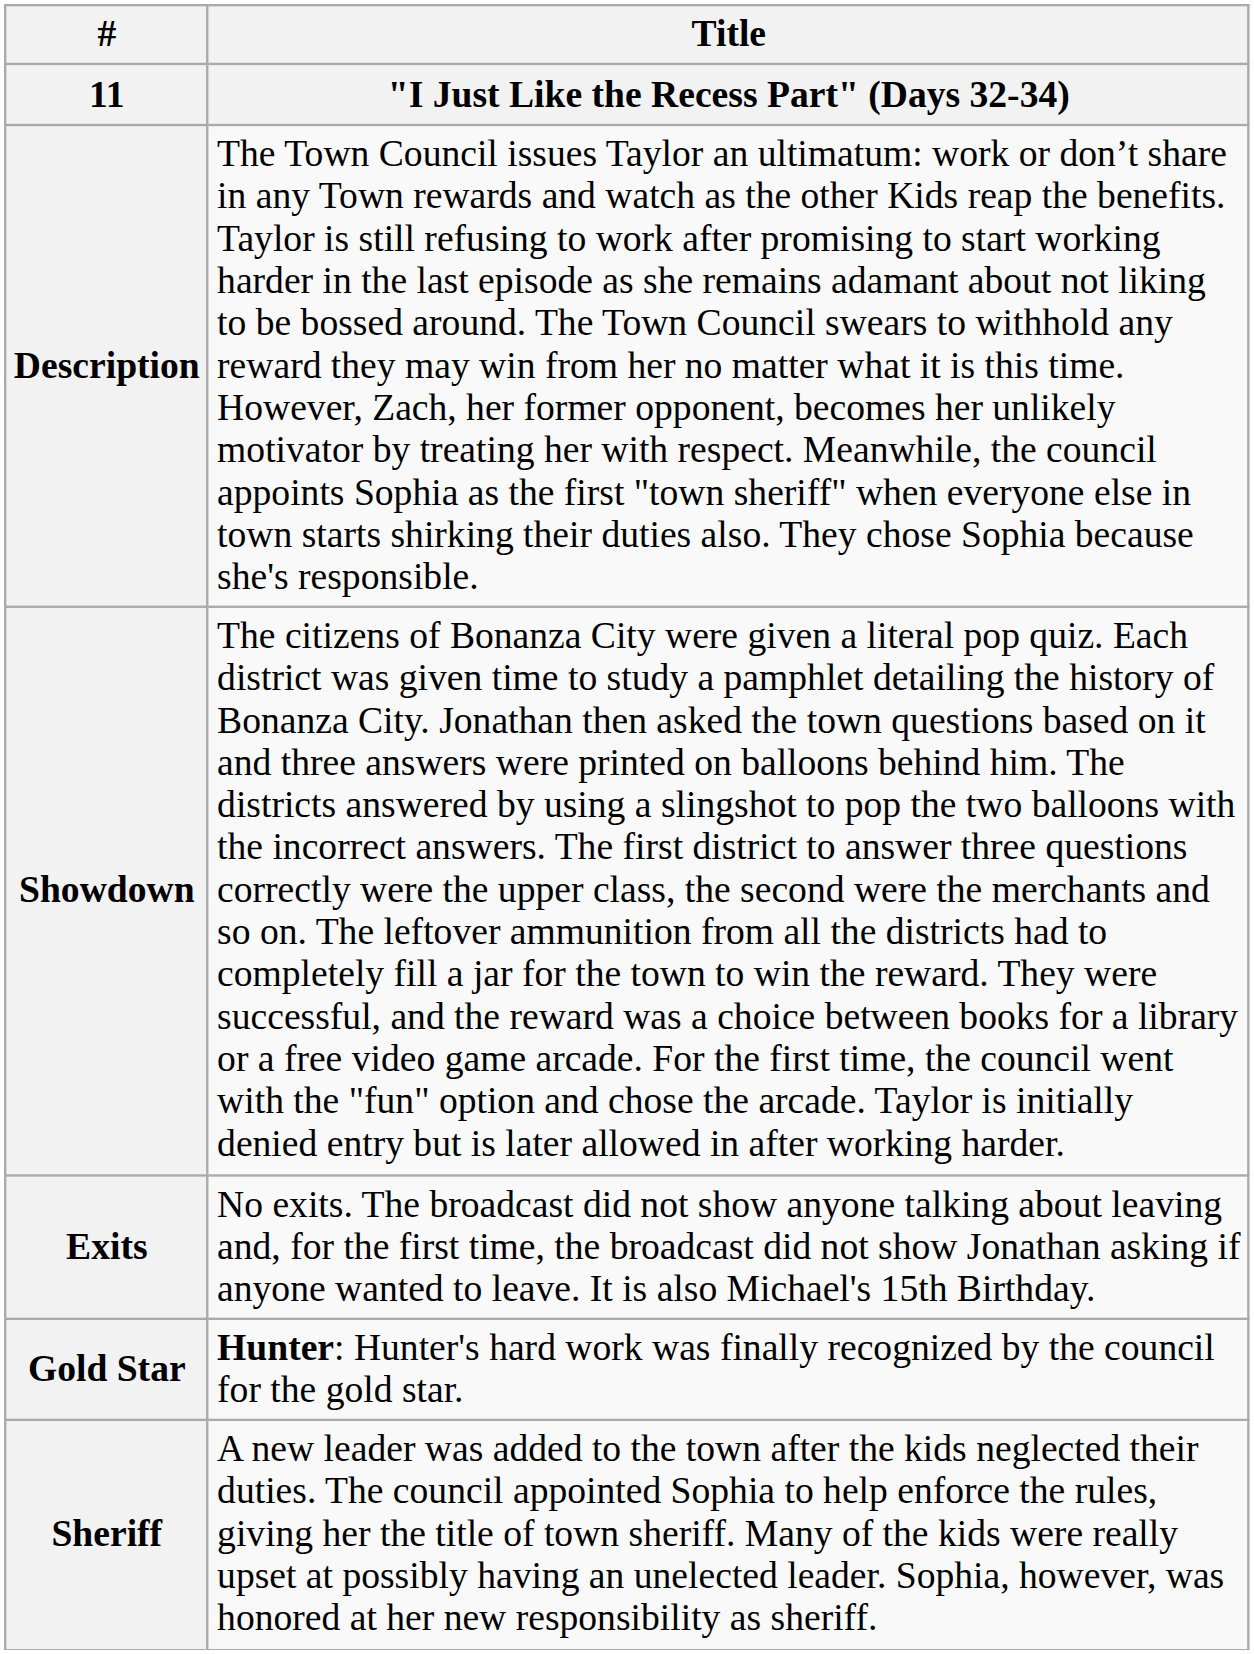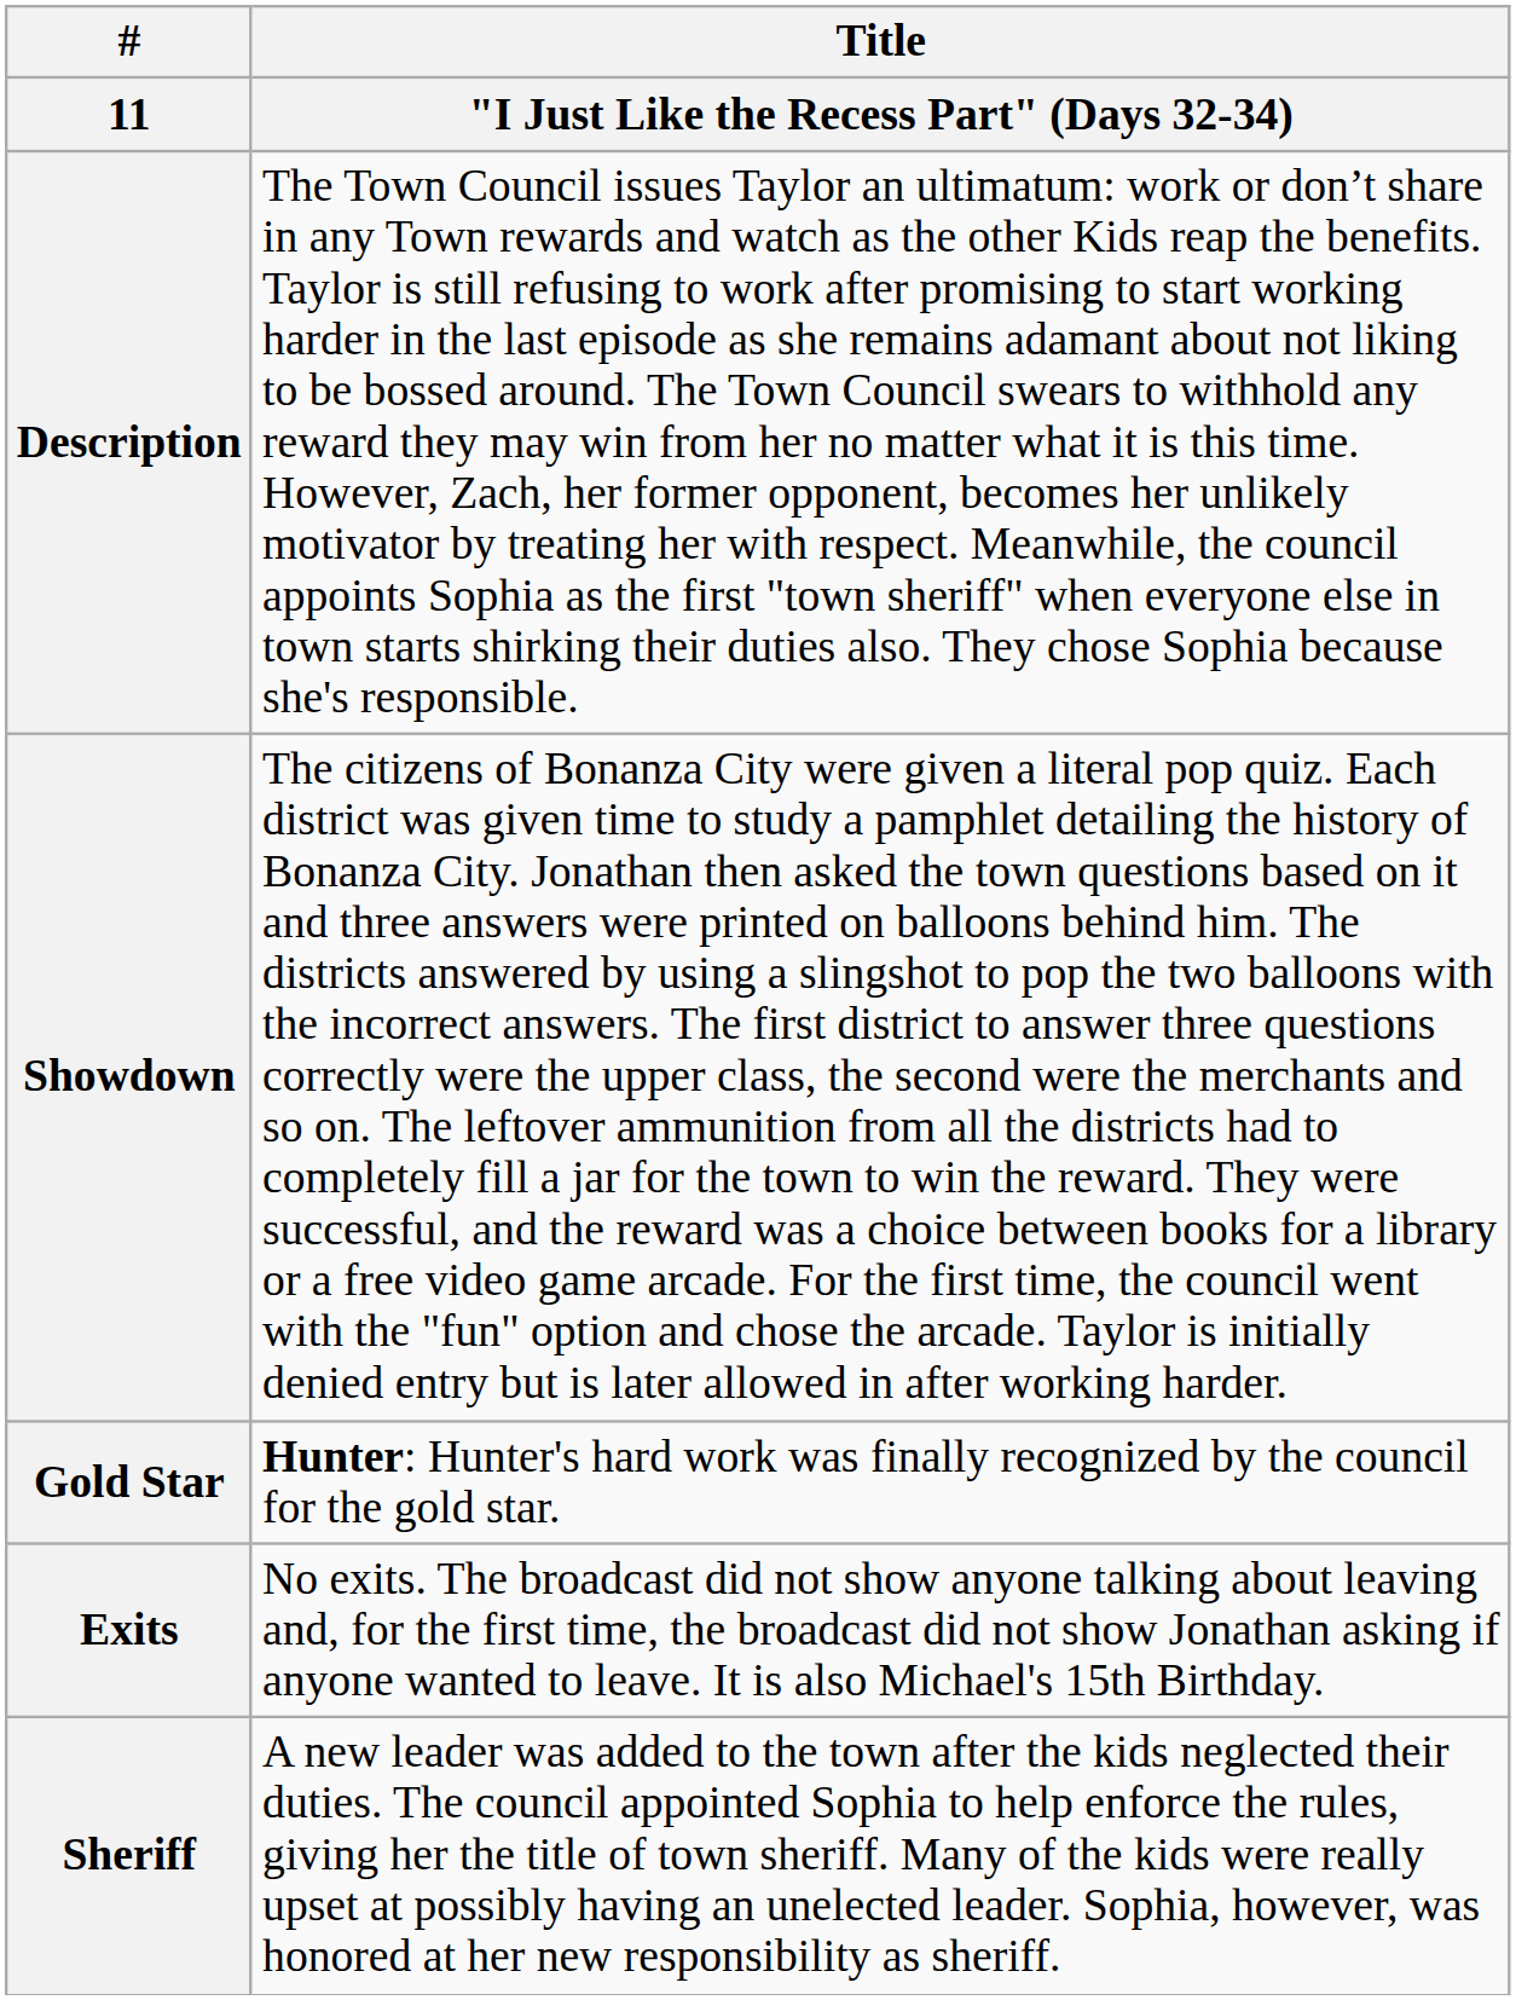 <table class="wikitable" width="85%">
 <tr>
 <th>#</th>
 <th>Title</th>
 </tr>
 <tr>
 <th>11</th>
 <th>"I Just Like the Recess Part" (Days 32-34)</th>
 </tr>
 <tr>
 <th>Description</th>
 <td>The Town Council issues Taylor an ultimatum: work or don’t share in any Town rewards and watch as the other Kids reap the benefits. Taylor is still refusing to work after promising to start working harder in the last episode as she remains adamant about not liking to be bossed around. The Town Council swears to withhold any reward they may win from her no matter what it is this time. However, Zach, her former opponent, becomes her unlikely motivator by treating her with respect. Meanwhile, the council appoints Sophia as the first "town sheriff" when everyone else in town starts shirking their duties also. They chose Sophia because she's responsible.</td>
 </tr>
 <tr>
 <th>Showdown</th>
 <td>The citizens of Bonanza City were given a literal pop quiz. Each district was given time to study a pamphlet detailing the history of Bonanza City. Jonathan then asked the town questions based on it and three answers were printed on balloons behind him. The districts answered by using a slingshot to pop the two balloons with the incorrect answers. The first district to answer three questions correctly were the upper class, the second were the merchants and so on. The leftover ammunition from all the districts had to completely fill a jar for the town to win the reward. They were successful, and the reward was a choice between books for a library or a free video game arcade. For the first time, the council went with the "fun" option and chose the arcade. Taylor is initially denied entry but is later allowed in after working harder.</td>
 </tr>
 <tr>
+<th>Gold Star</th>
+<td><strong>Hunter</strong>: Hunter's hard work was finally recognized by the council for the gold star.</td>
+</tr>
+<tr>
 <th>Exits</th>
 <td>No exits. The broadcast did not show anyone talking about leaving and, for the first time, the broadcast did not show Jonathan asking if anyone wanted to leave. It is also Michael's 15th Birthday.</td>
-</tr>
-<tr>
-<th>Gold Star</th>
-<td><strong>Hunter</strong>: Hunter's hard work was finally recognized by the council for the gold star.</td>
 </tr>
 <tr>
 <th>Sheriff</th>
 <td>A new leader was added to the town after the kids neglected their duties. The council appointed Sophia to help enforce the rules, giving her the title of town sheriff. Many of the kids were really upset at possibly having an unelected leader. Sophia, however, was honored at her new responsibility as sheriff.</td>
 </tr>
 </table>
